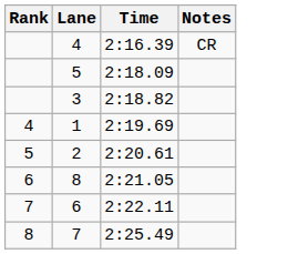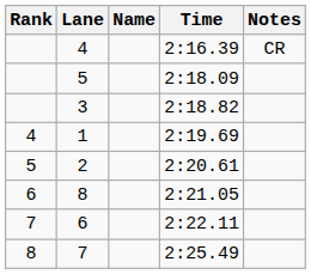 <table class="wikitable sortable" style="text-align:center">
 <tr>
 <th>Rank</th>
 <th>Lane</th>
+<th>Name</th>
 <th>Time</th>
 <th>Notes</th>
 </tr>
 <tr>
 <td></td>
 <td>4</td>
+<td align=left></td>
 <td>2:16.39</td>
 <td>CR</td>
 </tr>
 <tr>
 <td></td>
 <td>5</td>
+<td align=left></td>
 <td>2:18.09</td>
 <td></td>
 </tr>
 <tr>
 <td></td>
 <td>3</td>
+<td align=left></td>
 <td>2:18.82</td>
 <td></td>
 </tr>
 <tr>
 <td>4</td>
 <td>1</td>
+<td align=left></td>
 <td>2:19.69</td>
 <td></td>
 </tr>
 <tr>
 <td>5</td>
 <td>2</td>
+<td align=left></td>
 <td>2:20.61</td>
 <td></td>
 </tr>
 <tr>
 <td>6</td>
 <td>8</td>
+<td align=left></td>
 <td>2:21.05</td>
 <td></td>
 </tr>
 <tr>
 <td>7</td>
 <td>6</td>
+<td align=left></td>
 <td>2:22.11</td>
 <td></td>
 </tr>
 <tr>
 <td>8</td>
 <td>7</td>
+<td align=left></td>
 <td>2:25.49</td>
 <td></td>
 </tr>
 </table>
